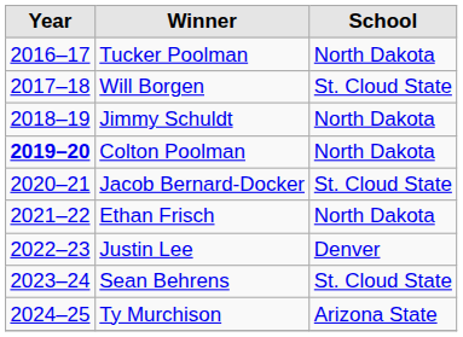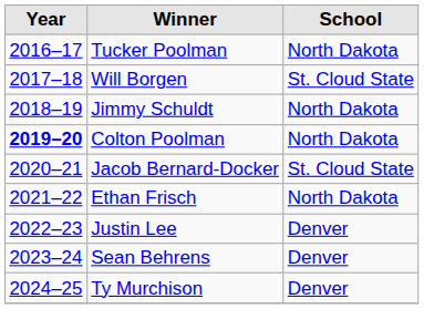 <table class="wikitable sortable">
 <tr>
 <th style="background:#e5e5e5;">Year</th>
 <th style="background:#e5e5e5;">Winner</th>
 <th style="background:#e5e5e5;">School</th>
 </tr>
 <tr>
 <td><a href='#'>2016–17</a></td>
 <td><a href='#'>Tucker Poolman</a></td>
 <td><a href='#'>North Dakota</a></td>
 </tr>
 <tr>
 <td><a href='#'>2017–18</a></td>
 <td><a href='#'>Will Borgen</a></td>
 <td><a href='#'>St. Cloud State</a></td>
 </tr>
 <tr>
 <td><a href='#'>2018–19</a></td>
 <td><a href='#'>Jimmy Schuldt</a></td>
 <td><a href='#'>North Dakota</a></td>
 </tr>
 <tr>
 <td><strong><a href='#'>2019–20</a></strong></td>
 <td><a href='#'>Colton Poolman</a></td>
 <td><a href='#'>North Dakota</a></td>
 </tr>
 <tr>
 <td><a href='#'>2020–21</a></td>
 <td><a href='#'>Jacob Bernard-Docker</a></td>
 <td><a href='#'>St. Cloud State</a></td>
 </tr>
 <tr>
 <td><a href='#'>2021–22</a></td>
 <td><a href='#'>Ethan Frisch</a></td>
 <td><a href='#'>North Dakota</a></td>
 </tr>
 <tr>
 <td><a href='#'>2022–23</a></td>
 <td><a href='#'>Justin Lee</a></td>
 <td><a href='#'>Denver</a></td>
 </tr>
 <tr>
 <td><a href='#'>2023–24</a></td>
 <td><a href='#'>Sean Behrens</a></td>
-<td><a href='#'>St. Cloud State</a></td>
+<td><a href='#'>Denver</a></td>
 </tr>
 <tr>
 <td><a href='#'>2024–25</a></td>
 <td><a href='#'>Ty Murchison</a></td>
-<td><a href='#'>Arizona State</a></td>
+<td><a href='#'>Denver</a></td>
 </tr>
 <tr>
 </tr>
 </table>
